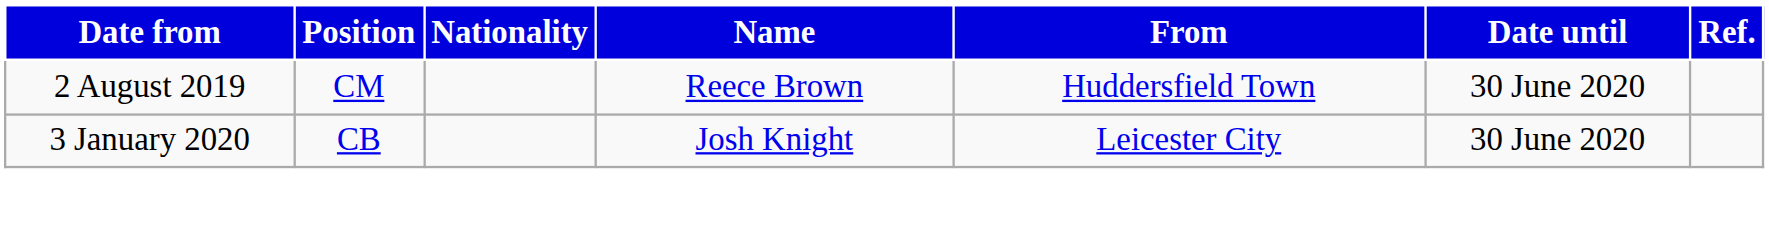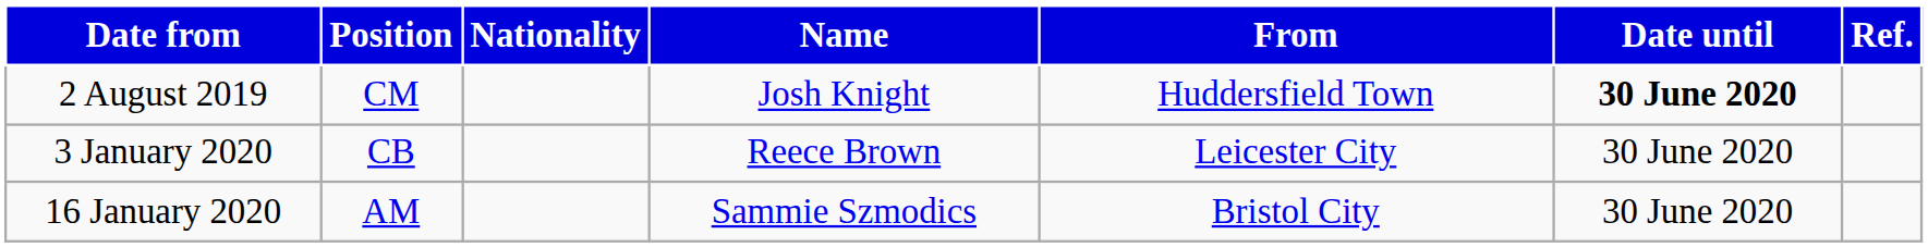 <table class="wikitable"  style="text-align:center; font-size:90%; ">
 <tr>
 <th style="background:#0000dd;color:#ffffff;border:1px solid #ffffff; width:120px;">Date from</th>
 <th style="background:#0000dd;color:#ffffff;border:1px solid #ffffff; width:50px;">Position</th>
 <th style="background:#0000dd;color:#ffffff;border:1px solid #ffffff; width:50px;">Nationality</th>
 <th style="background:#0000dd;color:#ffffff;border:1px solid #ffffff; width:150px;">Name</th>
 <th style="background:#0000dd;color:#ffffff;border:1px solid #ffffff; width:200px;">From</th>
 <th style="background:#0000dd;color:#ffffff;border:1px solid #ffffff; width:110px;">Date until</th>
 <th style="background:#0000dd;color:#ffffff;border:1px solid #ffffff; width:25px;">Ref.</th>
 </tr>
 <tr>
 <td>2 August 2019</td>
 <td><a href='#'>CM</a></td>
 <td></td>
-<td><a href='#'>Reece Brown</a></td>
+<td><a href='#'>Josh Knight</a></td>
 <td> <a href='#'>Huddersfield Town</a></td>
-<td>30 June 2020</td>
+<td><strong>30 June 2020</strong></td>
 <td></td>
 </tr>
 <tr>
 <td>3 January 2020</td>
 <td><a href='#'>CB</a></td>
 <td></td>
-<td><a href='#'>Josh Knight</a></td>
+<td><a href='#'>Reece Brown</a></td>
 <td> <a href='#'>Leicester City</a></td>
 <td>30 June 2020</td>
 <td></td>
 </tr>
+<tr>
+<td>16 January 2020</td>
+<td><a href='#'>AM</a></td>
+<td></td>
+<td><a href='#'>Sammie Szmodics</a></td>
+<td> <a href='#'>Bristol City</a></td>
+<td>30 June 2020</td>
+<td></td>
+</tr>
 </table>
